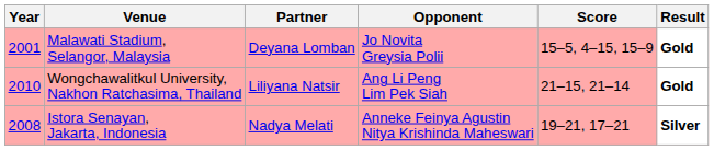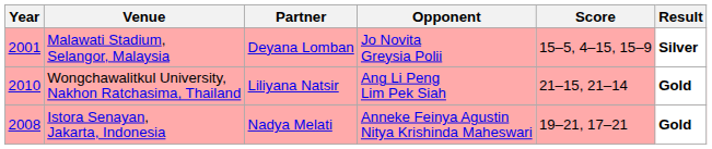 <table class="sortable wikitable" style="font-size: 90%">
 <tr>
 <th>Year</th>
 <th>Venue</th>
 <th>Partner</th>
 <th>Opponent</th>
 <th>Score</th>
 <th>Result</th>
 </tr>
 <tr style="background:#FFAAAA">
 <td align="center"><a href='#'>2001</a></td>
 <td align="left"><a href='#'>Malawati Stadium</a>,<br><a href='#'>Selangor, Malaysia</a></td>
 <td align="left"> <a href='#'>Deyana Lomban</a></td>
 <td align="left"> <a href='#'>Jo Novita</a> <br>  <a href='#'>Greysia Polii</a></td>
 <td align="left">15–5, 4–15, 15–9</td>
-<td style="text-align:left; background:white"> <strong>Gold</strong></td>
+<td style="text-align:left; background:white"> <strong>Silver</strong></td>
 </tr>
 <tr style="background:#FFAAAA">
 <td align="center"><a href='#'>2010</a></td>
 <td align="left">Wongchawalitkul University,<br><a href='#'>Nakhon Ratchasima, Thailand</a></td>
 <td align="left"> <a href='#'>Liliyana Natsir</a></td>
 <td align="left"> <a href='#'>Ang Li Peng</a> <br>  <a href='#'>Lim Pek Siah</a></td>
 <td align="left">21–15, 21–14</td>
 <td style="text-align:left; background:white"> <strong>Gold</strong></td>
 </tr>
 <tr style="background:#FFAAAA">
 <td align="center"><a href='#'>2008</a></td>
 <td align="left"><a href='#'>Istora Senayan</a>,<br><a href='#'>Jakarta, Indonesia</a></td>
 <td align="left"> <a href='#'>Nadya Melati</a></td>
 <td align="left"> <a href='#'>Anneke Feinya Agustin</a> <br>  <a href='#'>Nitya Krishinda Maheswari</a></td>
 <td align="left">19–21, 17–21</td>
-<td style="text-align:left; background:white"> <strong>Silver</strong></td>
+<td style="text-align:left; background:white"> <strong>Gold</strong></td>
 </tr>
 </table>
